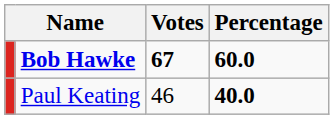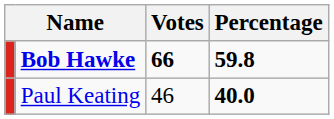 <table class="wikitable">
 <tr>
 <th colspan="2">Name</th>
 <th>Votes</th>
 <th>Percentage</th>
 </tr>
 <tr>
 <td style="background:#DC241F"></td>
 <td><strong><a href='#'>Bob Hawke</a></strong></td>
-<td><strong>67</strong></td>
-<td><strong>60.0</strong></td>
+<td><strong>66</strong></td>
+<td><strong>59.8</strong></td>
 </tr>
 <tr>
 <td style="background:#DC241F"></td>
 <td><a href='#'>Paul Keating</a></td>
 <td>46</td>
 <td><strong>40.0</strong></td>
 </tr>
 </table>
